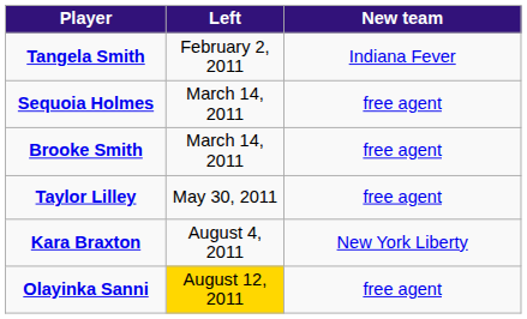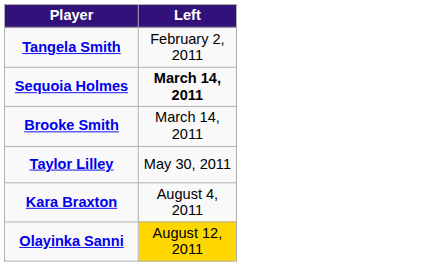 <table class="wikitable" style="text-align: center">
 <tr align="center"  bgcolor="#dddddd">
 <td style="background:#32127A;color:white; width:140px"><strong>Player</strong></td>
 <td style="background:#32127A;color:white; width:100px"><strong>Left</strong></td>
-<td style="background:#32127A;color:white; width:210px"><strong>New team</strong></td>
 </tr>
 <tr style="height:40px">
 <td><strong><a href='#'>Tangela Smith</a></strong></td>
 <td>February 2, 2011</td>
-<td><a href='#'>Indiana Fever</a></td>
 </tr>
 <tr style="height:40px">
 <td><strong><a href='#'>Sequoia Holmes</a></strong></td>
-<td>March 14, 2011</td>
-<td><a href='#'>free agent</a></td>
+<td><strong>March 14, 2011</strong></td>
 </tr>
 <tr style="height:40px">
 <td><strong><a href='#'>Brooke Smith</a></strong></td>
 <td>March 14, 2011</td>
-<td><a href='#'>free agent</a></td>
 </tr>
 <tr style="height:40px">
 <td><strong><a href='#'>Taylor Lilley</a></strong></td>
 <td>May 30, 2011</td>
-<td><a href='#'>free agent</a></td>
 </tr>
 <tr style="height:40px">
 <td><strong><a href='#'>Kara Braxton</a></strong></td>
 <td>August 4, 2011</td>
-<td><a href='#'>New York Liberty</a></td>
 </tr>
 <tr style="height:40px">
 <td><strong><a href='#'>Olayinka Sanni</a></strong></td>
 <td style="background: gold;">August 12, 2011</td>
-<td><a href='#'>free agent</a></td>
 </tr>
 </table>
